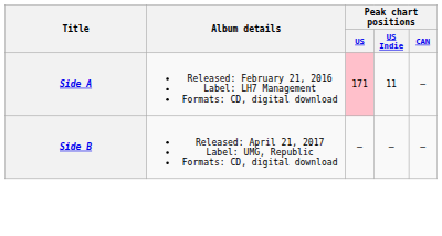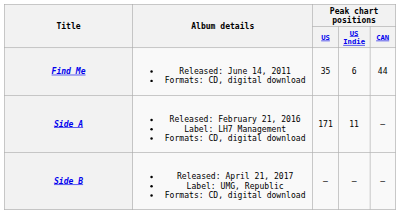 <table class="wikitable plainrowheaders" style="text-align:center; width:50%">
 <tr>
 <th scope="col" rowspan="2" style="width:25%;">Title</th>
 <th scope="col" rowspan="2" style="width:35%;">Album details</th>
 <th scope="col" colspan="3">Peak chart positions</th>
 </tr>
 <tr>
 <th scope="col" style="width:5%;font-size:90%;"><a href='#'>US</a></th>
 <th scope="col" style="width:5%;font-size:90%;"><a href='#'>US<br>Indie</a></th>
 <th scope="col" style="width:5%;font-size:90%;"><a href='#'>CAN</a></th>
 </tr>
 <tr>
+<th scope="row"><em><a href='#'>Find Me</a></em></th>
+<td><br><ul><li>Released: June 14, 2011</li><li>Formats: CD, digital download</li></ul></td>
+<td>35</td>
+<td>6</td>
+<td>44</td>
+</tr>
+<tr>
 <th scope="row"><em><a href='#'>Side A</a></em></th>
 <td><br><ul><li>Released: February 21, 2016</li><li>Label: LH7 Management</li><li>Formats: CD, digital download</li></ul></td>
-<td style="background: pink;">171</td>
+<td>171</td>
 <td>11</td>
 <td>—</td>
 </tr>
 <tr>
 <th scope="row"><em><a href='#'>Side B</a></em></th>
 <td><br><ul><li>Released: April 21, 2017</li><li>Label: UMG, Republic</li><li>Formats: CD, digital download</li></ul></td>
 <td>—</td>
 <td>—</td>
 <td>—</td>
 </tr>
 </table>
